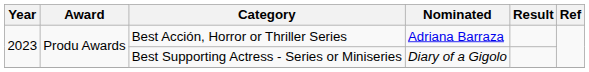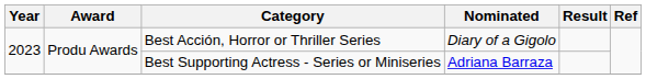 <table class="wikitable plainrowheaders">
 <tr>
 <th scope="col">Year</th>
 <th scope="col">Award</th>
 <th scope="col">Category</th>
 <th scope="col">Nominated</th>
 <th scope="col">Result</th>
 <th scope="col">Ref</th>
 </tr>
 <tr>
 <td rowspan="2">2023</td>
 <td rowspan="2">Produ Awards</td>
 <td>Best Acción, Horror or Thriller Series</td>
-<td><a href='#'>Adriana Barraza</a></td>
+<td><em>Diary of a Gigolo</em></td>
 <td></td>
 <td align="center" rowspan="2"></td>
 </tr>
 <tr>
 <td>Best Supporting Actress - Series or Miniseries</td>
-<td><em>Diary of a Gigolo</em></td>
+<td><a href='#'>Adriana Barraza</a></td>
 <td></td>
 </tr>
 <tr>
 </tr>
 </table>
